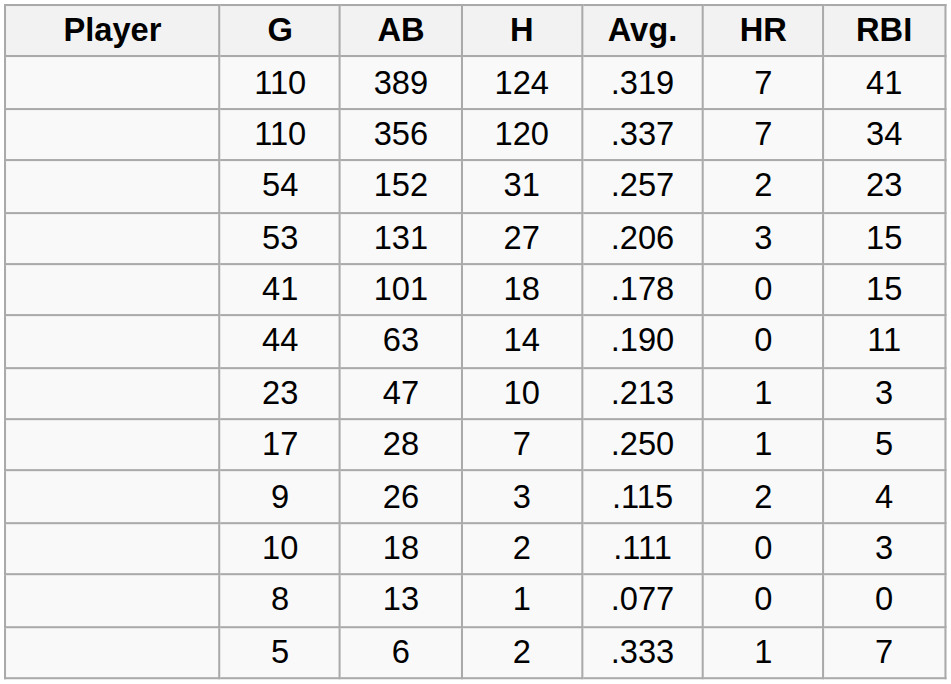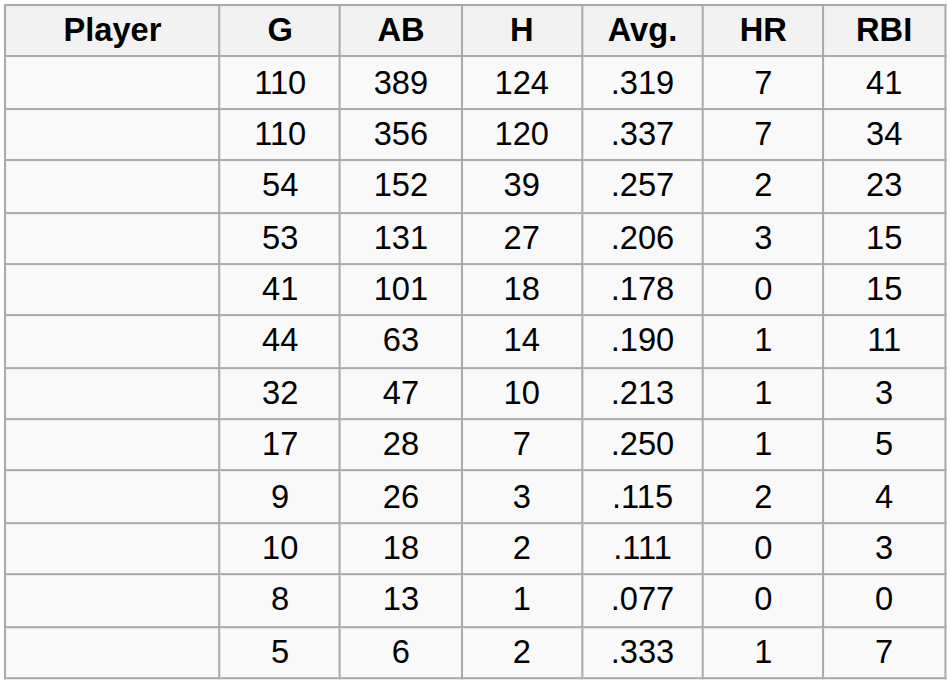 <table class="wikitable sortable">
 <tr>
 <th bgcolor="#DDDDFF" width="16%">Player</th>
 <th bgcolor="#DDDDFF" width="9%">G</th>
 <th bgcolor="#DDDDFF" width="9%">AB</th>
 <th bgcolor="#DDDDFF" width="9%">H</th>
 <th bgcolor="#DDDDFF" width="9%">Avg.</th>
 <th bgcolor="#DDDDFF" width="9%">HR</th>
 <th bgcolor="#DDDDFF" width="9%">RBI</th>
 </tr>
 <tr align="center">
 <td></td>
 <td>110</td>
 <td>389</td>
 <td>124</td>
 <td>.319</td>
 <td>7</td>
 <td>41</td>
 </tr>
 <tr align=center>
 <td></td>
 <td>110</td>
 <td>356</td>
 <td>120</td>
 <td>.337</td>
 <td>7</td>
 <td>34</td>
 </tr>
 <tr align="center">
 <td></td>
 <td>54</td>
 <td>152</td>
-<td>31</td>
+<td>39</td>
 <td>.257</td>
 <td>2</td>
 <td>23</td>
 </tr>
 <tr align="center">
 <td></td>
 <td>53</td>
 <td>131</td>
 <td>27</td>
 <td>.206</td>
 <td>3</td>
 <td>15</td>
 </tr>
 <tr align="center">
 <td></td>
 <td>41</td>
 <td>101</td>
 <td>18</td>
 <td>.178</td>
 <td>0</td>
 <td>15</td>
 </tr>
 <tr align="center">
 <td></td>
 <td>44</td>
 <td>63</td>
 <td>14</td>
 <td>.190</td>
-<td>0</td>
+<td>1</td>
 <td>11</td>
 </tr>
 <tr align="center">
 <td></td>
-<td>23</td>
+<td>32</td>
 <td>47</td>
 <td>10</td>
 <td>.213</td>
 <td>1</td>
 <td>3</td>
 </tr>
 <tr align="center">
 <td></td>
 <td>17</td>
 <td>28</td>
 <td>7</td>
 <td>.250</td>
 <td>1</td>
 <td>5</td>
 </tr>
 <tr align="center">
 <td></td>
 <td>9</td>
 <td>26</td>
 <td>3</td>
 <td>.115</td>
 <td>2</td>
 <td>4</td>
 </tr>
 <tr align=center>
 <td></td>
 <td>10</td>
 <td>18</td>
 <td>2</td>
 <td>.111</td>
 <td>0</td>
 <td>3</td>
 </tr>
 <tr align="center">
 <td></td>
 <td>8</td>
 <td>13</td>
 <td>1</td>
 <td>.077</td>
 <td>0</td>
 <td>0</td>
 </tr>
 <tr align="center">
 <td></td>
 <td>5</td>
 <td>6</td>
 <td>2</td>
 <td>.333</td>
 <td>1</td>
 <td>7</td>
 </tr>
 </table>
